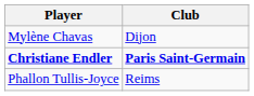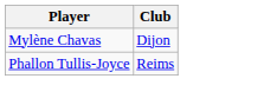 <table class="wikitable">
 <tr>
 <th>Player</th>
 <th>Club</th>
 </tr>
 <tr>
 <td> <a href='#'>Mylène Chavas</a></td>
 <td><a href='#'>Dijon</a></td>
 </tr>
 <tr>
-<td> <strong><a href='#'>Christiane Endler</a></strong></td>
-<td><strong><a href='#'>Paris Saint-Germain</a></strong></td>
-</tr>
-<tr>
 <td> <a href='#'>Phallon Tullis-Joyce</a></td>
 <td><a href='#'>Reims</a></td>
 </tr>
 </table>
